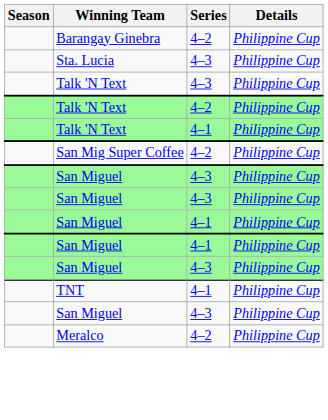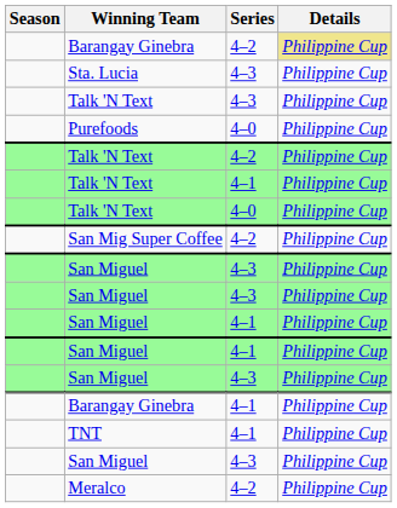 <table class="wikitable">
 <tr>
 <th>Season</th>
 <th>Winning Team</th>
 <th>Series</th>
 <th>Details</th>
 </tr>
 <tr>
 <td></td>
 <td><a href='#'>Barangay Ginebra</a></td>
 <td><a href='#'>4–2</a></td>
-<td><em><a href='#'>Philippine Cup</a></em></td>
+<td style="background: khaki;"><em><a href='#'>Philippine Cup</a></em></td>
 </tr>
 <tr>
 <td></td>
 <td><a href='#'>Sta. Lucia</a></td>
 <td><a href='#'>4–3</a></td>
 <td><em><a href='#'>Philippine Cup</a></em></td>
 </tr>
 <tr>
 <td></td>
 <td><a href='#'>Talk 'N Text</a></td>
 <td><a href='#'>4–3</a></td>
 <td><em><a href='#'>Philippine Cup</a></em></td>
 </tr>
+<tr>
+<td></td>
+<td><a href='#'>Purefoods</a></td>
+<td><a href='#'>4–0</a></td>
+<td><em><a href='#'>Philippine Cup</a></em></td>
+</tr>
 <tr style = "border-top:2px solid black;" bgcolor="#98fb98">
 <td></td>
 <td><a href='#'>Talk 'N Text</a></td>
 <td><a href='#'>4–2</a></td>
 <td><em><a href='#'>Philippine Cup</a></em></td>
 </tr>
 <tr bgcolor="#98fb98">
 <td></td>
 <td><a href='#'>Talk 'N Text</a></td>
 <td><a href='#'>4–1</a></td>
+<td><em><a href='#'>Philippine Cup</a></em></td>
+</tr>
+<tr bgcolor="#98fb98">
+<td></td>
+<td><a href='#'>Talk 'N Text</a></td>
+<td><a href='#'>4–0</a></td>
 <td><em><a href='#'>Philippine Cup</a></em></td>
 </tr>
 <tr style = "border-top:2px solid black;">
 <td></td>
 <td><a href='#'>San Mig Super Coffee</a></td>
 <td><a href='#'>4–2</a></td>
 <td><em><a href='#'>Philippine Cup</a></em></td>
 </tr>
 <tr style = "border-top:2px solid black;" bgcolor="#98fb98">
 <td></td>
 <td><a href='#'>San Miguel</a></td>
 <td><a href='#'>4–3</a></td>
 <td><em><a href='#'>Philippine Cup</a></em></td>
 </tr>
 <tr bgcolor="#98fb98">
 <td></td>
 <td><a href='#'>San Miguel</a></td>
 <td><a href='#'>4–3</a></td>
 <td><em><a href='#'>Philippine Cup</a></em></td>
 </tr>
 <tr bgcolor="#98fb98">
 <td></td>
 <td><a href='#'>San Miguel</a></td>
 <td><a href='#'>4–1</a></td>
 <td><em><a href='#'>Philippine Cup</a></em></td>
 </tr>
 <tr style = "border-top:2px solid black;" bgcolor="#98fb98">
 <td></td>
 <td><a href='#'>San Miguel</a></td>
 <td><a href='#'>4–1</a></td>
 <td><em><a href='#'>Philippine Cup</a></em></td>
 </tr>
 <tr bgcolor="#98fb98">
 <td></td>
 <td><a href='#'>San Miguel</a></td>
 <td><a href='#'>4–3</a></td>
 <td><em><a href='#'>Philippine Cup</a></em></td>
 </tr>
 <tr style = "border-top:2px solid black;">
 </tr>
 <tr>
 <td></td>
+<td><a href='#'>Barangay Ginebra</a></td>
+<td><a href='#'>4–1</a></td>
+<td><em><a href='#'>Philippine Cup</a></em></td>
+</tr>
+<tr>
+<td></td>
 <td><a href='#'>TNT</a></td>
 <td><a href='#'>4–1</a></td>
 <td><em><a href='#'>Philippine Cup</a></em></td>
 </tr>
 <tr>
 <td></td>
 <td><a href='#'>San Miguel</a></td>
 <td><a href='#'>4–3</a></td>
 <td><em><a href='#'>Philippine Cup</a></em></td>
 </tr>
 <tr>
 <td></td>
 <td><a href='#'>Meralco</a></td>
 <td><a href='#'>4–2</a></td>
 <td><em><a href='#'>Philippine Cup</a></em></td>
 </tr>
 </table>
